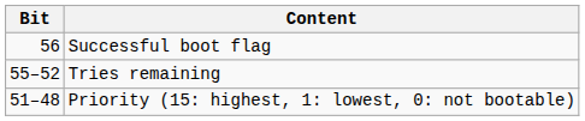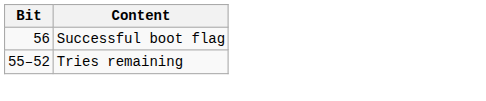 <table class="wikitable">
 <tr>
 <th>Bit</th>
 <th>Content</th>
 </tr>
 <tr>
 <td align=right>56</td>
 <td>Successful boot flag</td>
 </tr>
 <tr>
 <td align=right>55–52</td>
 <td>Tries remaining</td>
 </tr>
-<tr>
-<td align=right>51–48</td>
-<td>Priority (15: highest, 1: lowest, 0: not bootable)</td>
-</tr>
 </table>
